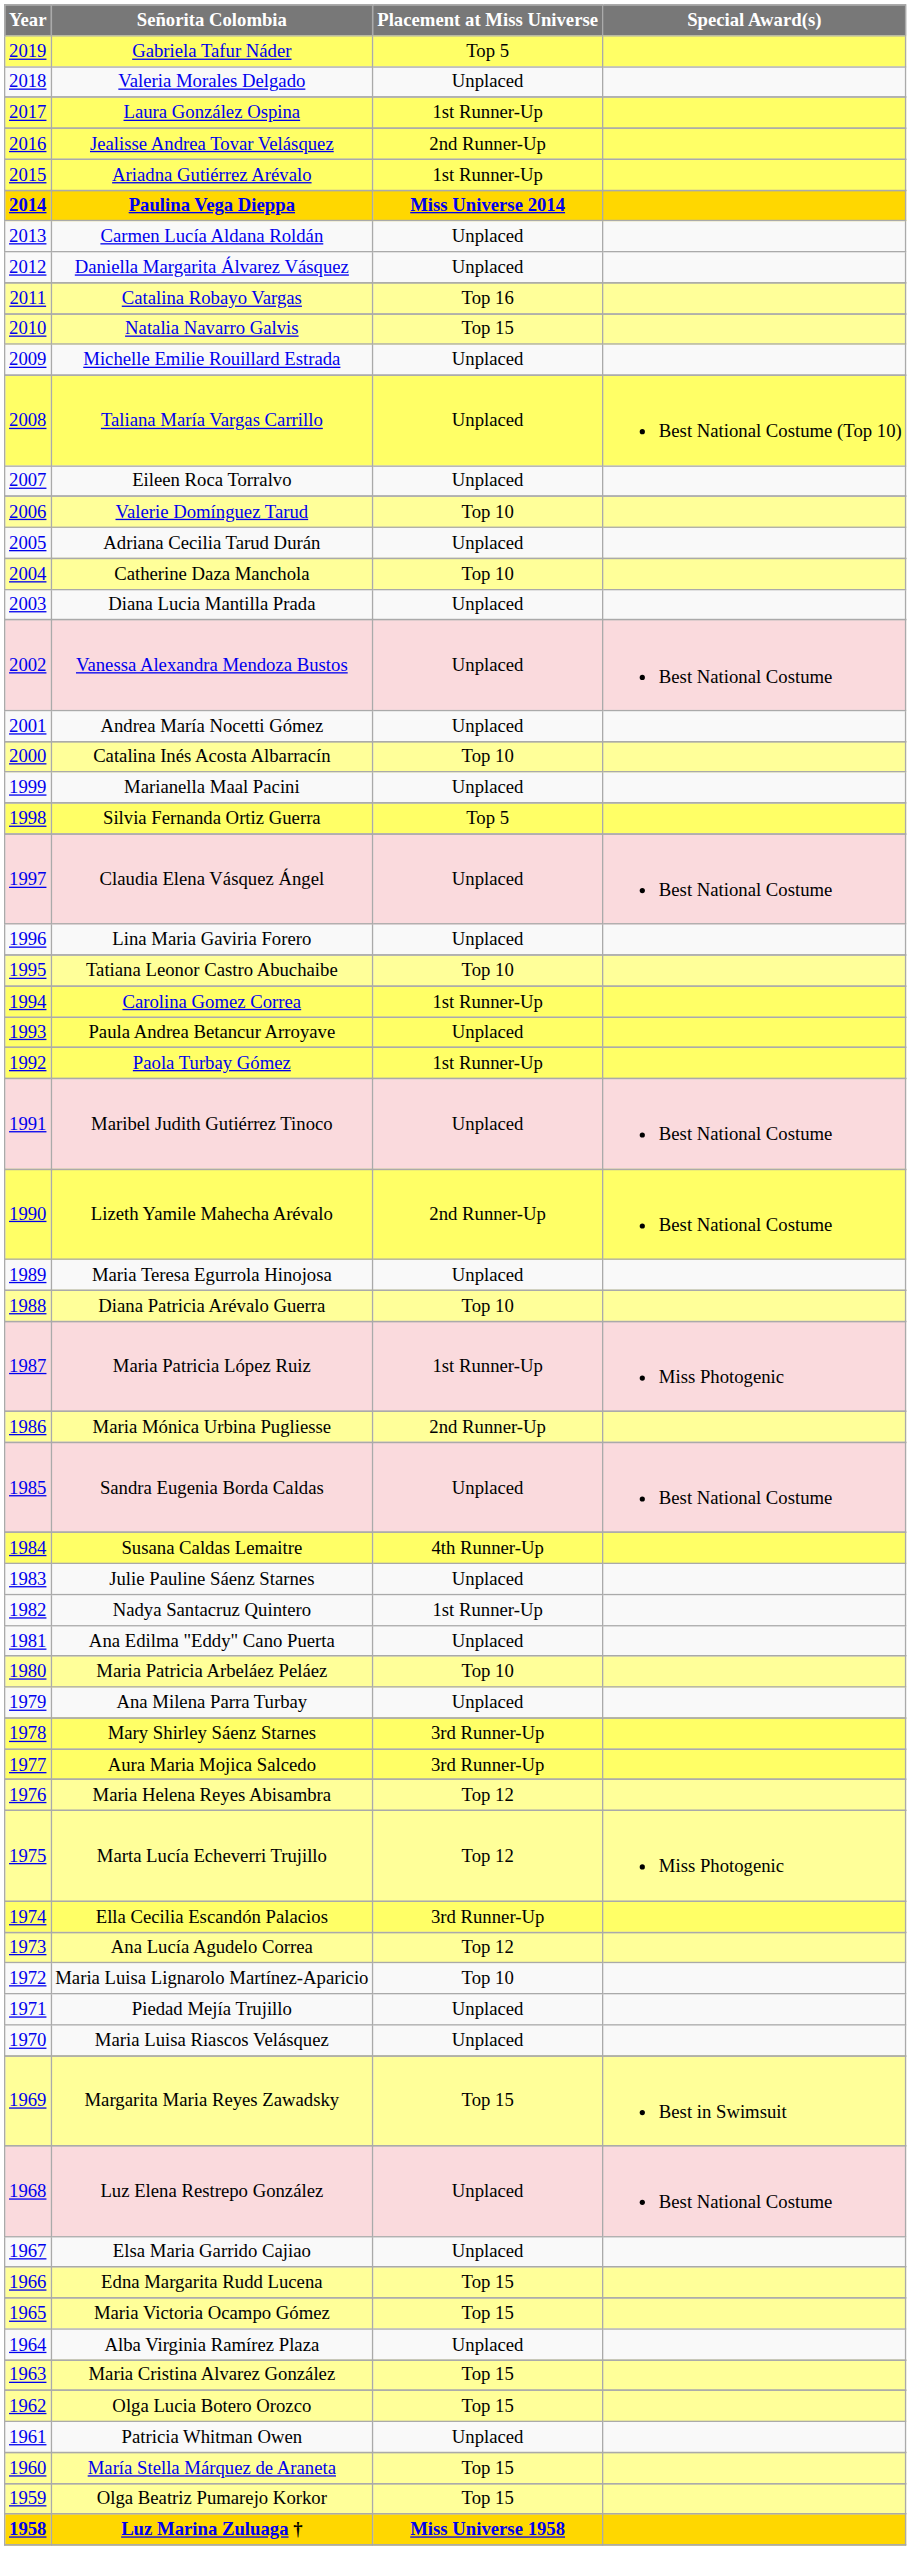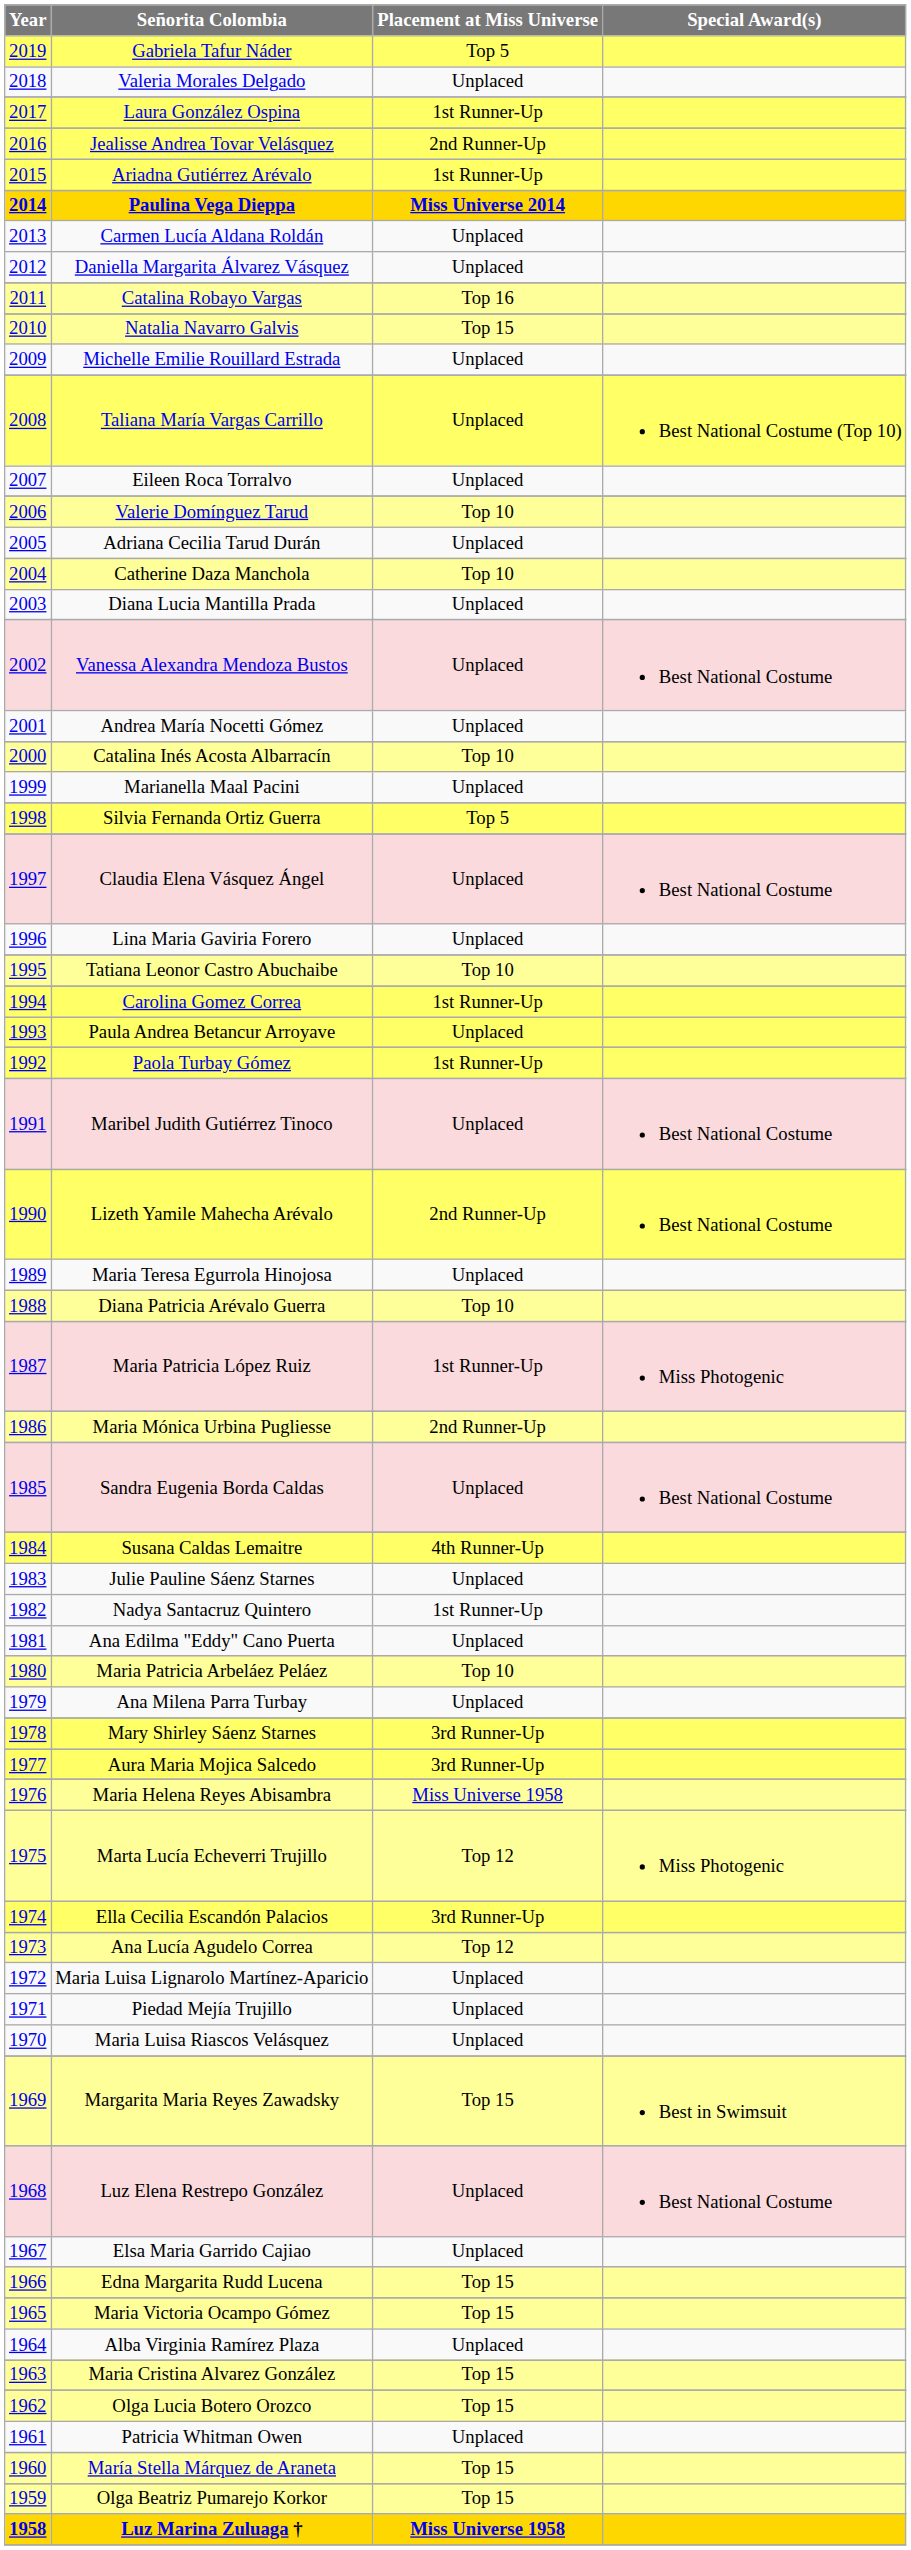 <table class="wikitable " style="font-size: 90%; text-align:center;">
 <tr>
 <th style="background-color:#787878;color:#FFFFFF;">Year</th>
 <th style="background-color:#787878;color:#FFFFFF;">Señorita Colombia</th>
 <th style="background-color:#787878;color:#FFFFFF;">Placement at Miss Universe</th>
 <th style="background-color:#787878;color:#FFFFFF;">Special Award(s)</th>
 </tr>
 <tr style="background-color:#FFFF66">
 <td><a href='#'>2019</a></td>
 <td><a href='#'>Gabriela Tafur Náder</a></td>
 <td>Top 5</td>
 <td></td>
 </tr>
 <tr>
 <td><a href='#'>2018</a></td>
 <td><a href='#'>Valeria Morales Delgado</a></td>
 <td>Unplaced</td>
 <td></td>
 </tr>
 <tr>
 </tr>
 <tr style="background-color:#FFFF66">
 <td><a href='#'>2017</a></td>
 <td><a href='#'>Laura González Ospina</a></td>
 <td>1st Runner-Up</td>
 <td></td>
 </tr>
 <tr>
 </tr>
 <tr style="background-color:#FFFF66">
 <td><a href='#'>2016</a></td>
 <td><a href='#'>Jealisse Andrea Tovar Velásquez</a></td>
 <td>2nd Runner-Up</td>
 <td></td>
 </tr>
 <tr>
 </tr>
 <tr style="background-color:#FFFF66">
 <td><a href='#'>2015</a></td>
 <td><a href='#'>Ariadna Gutiérrez Arévalo</a></td>
 <td>1st Runner-Up</td>
 <td></td>
 </tr>
 <tr>
 </tr>
 <tr style="background-color:gold; font-weight: bold">
 <td><a href='#'>2014</a></td>
 <td><a href='#'>Paulina Vega Dieppa</a></td>
 <td><a href='#'>Miss Universe 2014</a></td>
 <td></td>
 </tr>
 <tr>
 <td><a href='#'>2013</a></td>
 <td><a href='#'>Carmen Lucía Aldana Roldán</a></td>
 <td>Unplaced</td>
 <td></td>
 </tr>
 <tr>
 <td><a href='#'>2012</a></td>
 <td><a href='#'>Daniella Margarita Álvarez Vásquez</a></td>
 <td>Unplaced</td>
 <td></td>
 </tr>
 <tr>
 </tr>
 <tr style="background-color:#FFFF99">
 <td><a href='#'>2011</a></td>
 <td><a href='#'>Catalina Robayo Vargas</a></td>
 <td>Top 16</td>
 <td></td>
 </tr>
 <tr>
 </tr>
 <tr style="background-color:#FFFF99">
 <td><a href='#'>2010</a></td>
 <td><a href='#'>Natalia Navarro Galvis</a></td>
 <td>Top 15</td>
 <td></td>
 </tr>
 <tr>
 <td><a href='#'>2009</a></td>
 <td><a href='#'>Michelle Emilie Rouillard Estrada</a></td>
 <td>Unplaced</td>
 <td></td>
 </tr>
 <tr>
 </tr>
 <tr style="background-color:#FFFF66">
 <td><a href='#'>2008</a></td>
 <td><a href='#'>Taliana María Vargas Carrillo</a></td>
 <td>Unplaced</td>
 <td align="left"><br><ul><li>Best National Costume (Top 10)</li></ul></td>
 </tr>
 <tr>
 <td><a href='#'>2007</a></td>
 <td>Eileen Roca Torralvo</td>
 <td>Unplaced</td>
 <td></td>
 </tr>
 <tr>
 </tr>
 <tr style="background-color:#FFFF99">
 <td><a href='#'>2006</a></td>
 <td><a href='#'>Valerie Domínguez Tarud</a></td>
 <td>Top 10</td>
 <td></td>
 </tr>
 <tr>
 <td><a href='#'>2005</a></td>
 <td>Adriana Cecilia Tarud Durán</td>
 <td>Unplaced</td>
 <td></td>
 </tr>
 <tr>
 </tr>
 <tr style="background-color:#FFFF99">
 <td><a href='#'>2004</a></td>
 <td>Catherine Daza Manchola</td>
 <td>Top 10</td>
 <td></td>
 </tr>
 <tr>
 <td><a href='#'>2003</a></td>
 <td>Diana Lucia Mantilla Prada</td>
 <td>Unplaced</td>
 <td></td>
 </tr>
 <tr>
 </tr>
 <tr style="background-color:#FADADD">
 <td><a href='#'>2002</a></td>
 <td><a href='#'>Vanessa Alexandra Mendoza Bustos</a></td>
 <td>Unplaced</td>
 <td align="left"><br><ul><li>Best National Costume</li></ul></td>
 </tr>
 <tr>
 <td><a href='#'>2001</a></td>
 <td>Andrea María Nocetti Gómez</td>
 <td>Unplaced</td>
 <td></td>
 </tr>
 <tr>
 </tr>
 <tr style="background-color:#FFFF99">
 <td><a href='#'>2000</a></td>
 <td>Catalina Inés Acosta Albarracín</td>
 <td>Top 10</td>
 <td></td>
 </tr>
 <tr>
 <td><a href='#'>1999</a></td>
 <td>Marianella Maal Pacini</td>
 <td>Unplaced</td>
 <td></td>
 </tr>
 <tr>
 </tr>
 <tr style="background-color:#FFFF66">
 <td><a href='#'>1998</a></td>
 <td>Silvia Fernanda Ortiz Guerra</td>
 <td>Top 5</td>
 <td></td>
 </tr>
 <tr>
 </tr>
 <tr style="background-color:#FADADD">
 <td><a href='#'>1997</a></td>
 <td>Claudia Elena Vásquez Ángel</td>
 <td>Unplaced</td>
 <td align="left"><br><ul><li>Best National Costume</li></ul></td>
 </tr>
 <tr>
 <td><a href='#'>1996</a></td>
 <td>Lina Maria Gaviria Forero</td>
 <td>Unplaced</td>
 <td></td>
 </tr>
 <tr>
 </tr>
 <tr style="background-color:#FFFF99">
 <td><a href='#'>1995</a></td>
 <td>Tatiana Leonor Castro Abuchaibe</td>
 <td>Top 10</td>
 <td></td>
 </tr>
 <tr>
 </tr>
 <tr style="background-color:#FFFF66">
 <td><a href='#'>1994</a></td>
 <td><a href='#'>Carolina Gomez Correa</a></td>
 <td>1st Runner-Up</td>
 <td></td>
 </tr>
 <tr>
 </tr>
 <tr style="background-color:#FFFF66">
 <td><a href='#'>1993</a></td>
 <td>Paula Andrea Betancur Arroyave</td>
 <td>Unplaced</td>
 <td></td>
 </tr>
 <tr>
 </tr>
 <tr style="background-color:#FFFF66">
 <td><a href='#'>1992</a></td>
 <td><a href='#'>Paola Turbay Gómez</a></td>
 <td>1st Runner-Up</td>
 <td></td>
 </tr>
 <tr>
 </tr>
 <tr style="background-color:#FADADD">
 <td><a href='#'>1991</a></td>
 <td>Maribel Judith Gutiérrez Tinoco</td>
 <td>Unplaced</td>
 <td align="left"><br><ul><li>Best National Costume</li></ul></td>
 </tr>
 <tr>
 </tr>
 <tr style="background-color:#FFFF66">
 <td><a href='#'>1990</a></td>
 <td>Lizeth Yamile Mahecha Arévalo</td>
 <td>2nd Runner-Up</td>
 <td align="left"><br><ul><li>Best National Costume</li></ul></td>
 </tr>
 <tr>
 <td><a href='#'>1989</a></td>
 <td>Maria Teresa Egurrola Hinojosa</td>
 <td>Unplaced</td>
 <td></td>
 </tr>
 <tr>
 </tr>
 <tr style="background-color:#FFFF99">
 <td><a href='#'>1988</a></td>
 <td>Diana Patricia Arévalo Guerra</td>
 <td>Top 10</td>
 <td></td>
 </tr>
 <tr>
 </tr>
 <tr style="background-color:#FADADD">
 <td><a href='#'>1987</a></td>
 <td>Maria Patricia López Ruiz</td>
 <td>1st Runner-Up</td>
 <td align="left"><br><ul><li>Miss Photogenic</li></ul></td>
 </tr>
 <tr>
 </tr>
 <tr style="background-color:#FFFF99">
 <td><a href='#'>1986</a></td>
 <td>Maria Mónica Urbina Pugliesse</td>
 <td>2nd Runner-Up</td>
 <td></td>
 </tr>
 <tr>
 </tr>
 <tr style="background-color:#FADADD">
 <td><a href='#'>1985</a></td>
 <td>Sandra Eugenia Borda Caldas</td>
 <td>Unplaced</td>
 <td align="left"><br><ul><li>Best National Costume</li></ul></td>
 </tr>
 <tr>
 </tr>
 <tr style="background-color:#FFFF66">
 <td><a href='#'>1984</a></td>
 <td>Susana Caldas Lemaitre</td>
 <td>4th Runner-Up</td>
 <td></td>
 </tr>
 <tr>
 <td><a href='#'>1983</a></td>
 <td>Julie Pauline Sáenz Starnes</td>
 <td>Unplaced</td>
 <td></td>
 </tr>
 <tr>
 <td><a href='#'>1982</a></td>
 <td>Nadya Santacruz Quintero</td>
 <td>1st Runner-Up</td>
 <td></td>
 </tr>
 <tr>
 <td><a href='#'>1981</a></td>
 <td>Ana Edilma "Eddy" Cano Puerta</td>
 <td>Unplaced</td>
 <td></td>
 </tr>
 <tr>
 </tr>
 <tr style="background-color:#FFFF99">
 <td><a href='#'>1980</a></td>
 <td>Maria Patricia Arbeláez Peláez</td>
 <td>Top 10</td>
 <td></td>
 </tr>
 <tr>
 <td><a href='#'>1979</a></td>
 <td>Ana Milena Parra Turbay</td>
 <td>Unplaced</td>
 <td></td>
 </tr>
 <tr>
 </tr>
 <tr style="background-color:#FFFF66">
 <td><a href='#'>1978</a></td>
 <td>Mary Shirley Sáenz Starnes</td>
 <td>3rd Runner-Up</td>
 <td></td>
 </tr>
 <tr>
 </tr>
 <tr style="background-color:#FFFF66">
 <td><a href='#'>1977</a></td>
 <td>Aura Maria Mojica Salcedo</td>
 <td>3rd Runner-Up</td>
 <td></td>
 </tr>
 <tr>
 </tr>
 <tr style="background-color:#FFFF99">
 <td><a href='#'>1976</a></td>
 <td>Maria Helena Reyes Abisambra</td>
-<td>Top 12</td>
+<td><a href='#'>Miss Universe 1958</a></td>
 <td></td>
 </tr>
 <tr>
 </tr>
 <tr style="background-color:#FFFF99">
 <td><a href='#'>1975</a></td>
 <td>Marta Lucía Echeverri Trujillo</td>
 <td>Top 12</td>
 <td align="left"><br><ul><li>Miss Photogenic</li></ul></td>
 </tr>
 <tr>
 </tr>
 <tr style="background-color:#FFFF66">
 <td><a href='#'>1974</a></td>
 <td>Ella Cecilia Escandón Palacios</td>
 <td>3rd Runner-Up</td>
 <td></td>
 </tr>
 <tr>
 </tr>
 <tr style="background-color:#FFFF99">
 <td><a href='#'>1973</a></td>
 <td>Ana Lucía Agudelo Correa</td>
 <td>Top 12</td>
 <td></td>
 </tr>
 <tr>
 <td><a href='#'>1972</a></td>
 <td>Maria Luisa Lignarolo Martínez-Aparicio</td>
-<td>Top 10</td>
+<td>Unplaced</td>
 <td></td>
 </tr>
 <tr>
 <td><a href='#'>1971</a></td>
 <td>Piedad Mejía Trujillo</td>
 <td>Unplaced</td>
 <td></td>
 </tr>
 <tr>
 <td><a href='#'>1970</a></td>
 <td>Maria Luisa Riascos Velásquez</td>
 <td>Unplaced</td>
 <td></td>
 </tr>
 <tr>
 </tr>
 <tr style="background-color:#FFFF99">
 <td><a href='#'>1969</a></td>
 <td>Margarita Maria Reyes Zawadsky</td>
 <td>Top 15</td>
 <td align="left"><br><ul><li>Best in Swimsuit</li></ul></td>
 </tr>
 <tr>
 </tr>
 <tr style="background-color:#FADADD">
 <td><a href='#'>1968</a></td>
 <td>Luz Elena Restrepo González</td>
 <td>Unplaced</td>
 <td align="left"><br><ul><li>Best National Costume</li></ul></td>
 </tr>
 <tr>
 <td><a href='#'>1967</a></td>
 <td>Elsa Maria Garrido Cajiao</td>
 <td>Unplaced</td>
 <td></td>
 </tr>
 <tr>
 </tr>
 <tr style="background-color:#FFFF99">
 <td><a href='#'>1966</a></td>
 <td>Edna Margarita Rudd Lucena</td>
 <td>Top 15</td>
 <td></td>
 </tr>
 <tr>
 </tr>
 <tr style="background-color:#FFFF99">
 <td><a href='#'>1965</a></td>
 <td>Maria Victoria Ocampo Gómez</td>
 <td>Top 15</td>
 <td></td>
 </tr>
 <tr>
 <td><a href='#'>1964</a></td>
 <td>Alba Virginia Ramírez Plaza</td>
 <td>Unplaced</td>
 <td></td>
 </tr>
 <tr>
 </tr>
 <tr style="background-color:#FFFF99">
 <td><a href='#'>1963</a></td>
 <td>Maria Cristina Alvarez González</td>
 <td>Top 15</td>
 <td></td>
 </tr>
 <tr>
 </tr>
 <tr style="background-color:#FFFF99">
 <td><a href='#'>1962</a></td>
 <td>Olga Lucia Botero Orozco</td>
 <td>Top 15</td>
 <td></td>
 </tr>
 <tr>
 <td><a href='#'>1961</a></td>
 <td>Patricia Whitman Owen</td>
 <td>Unplaced</td>
 <td></td>
 </tr>
 <tr>
 </tr>
 <tr style="background-color:#FFFF99">
 <td><a href='#'>1960</a></td>
 <td><a href='#'>María Stella Márquez de Araneta</a></td>
 <td>Top 15</td>
 <td></td>
 </tr>
 <tr>
 </tr>
 <tr style="background-color:#FFFF99">
 <td><a href='#'>1959</a></td>
 <td>Olga Beatriz Pumarejo Korkor</td>
 <td>Top 15</td>
 <td></td>
 </tr>
 <tr>
 </tr>
 <tr style="background-color:gold; font-weight: bold">
 <td><a href='#'>1958</a></td>
 <td><a href='#'>Luz Marina Zuluaga</a> †</td>
 <td><a href='#'>Miss Universe 1958</a></td>
 <td></td>
 </tr>
 <tr>
 </tr>
 </table>
